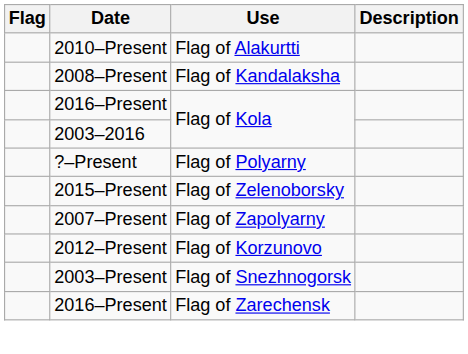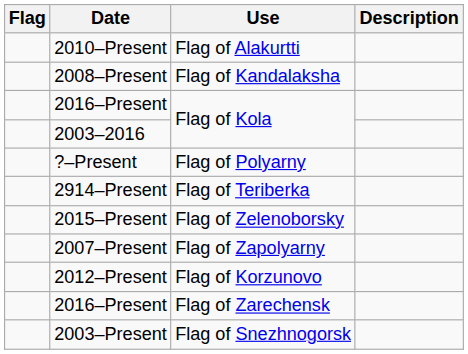 <table class="wikitable">
 <tr>
 <th>Flag</th>
 <th>Date</th>
 <th>Use</th>
 <th>Description</th>
 </tr>
 <tr>
 <td></td>
 <td>2010–Present</td>
 <td>Flag of <a href='#'>Alakurtti</a></td>
 <td></td>
 </tr>
 <tr>
 <td></td>
 <td>2008–Present</td>
 <td>Flag of <a href='#'>Kandalaksha</a></td>
 <td></td>
 </tr>
 <tr>
 <td></td>
 <td>2016–Present</td>
 <td rowspan="2">Flag of <a href='#'>Kola</a></td>
 <td></td>
 </tr>
 <tr>
 <td></td>
 <td>2003–2016</td>
 <td></td>
 </tr>
 <tr>
 <td></td>
 <td>?–Present</td>
 <td>Flag of <a href='#'>Polyarny</a></td>
 <td></td>
 </tr>
 <tr>
 <td></td>
+<td>2914–Present</td>
+<td>Flag of <a href='#'>Teriberka</a></td>
+<td></td>
+</tr>
+<tr>
+<td></td>
 <td>2015–Present</td>
 <td>Flag of <a href='#'>Zelenoborsky</a></td>
 <td></td>
 </tr>
 <tr>
 <td></td>
 <td>2007–Present</td>
 <td>Flag of <a href='#'>Zapolyarny</a></td>
 <td></td>
 </tr>
 <tr>
 <td></td>
 <td>2012–Present</td>
 <td>Flag of <a href='#'>Korzunovo</a></td>
 <td></td>
 </tr>
 <tr>
 <td></td>
+<td>2016–Present</td>
+<td>Flag of <a href='#'>Zarechensk</a></td>
+<td></td>
+</tr>
+<tr>
+<td></td>
 <td>2003–Present</td>
 <td>Flag of <a href='#'>Snezhnogorsk</a></td>
 <td></td>
 </tr>
-<tr>
-<td></td>
-<td>2016–Present</td>
-<td>Flag of <a href='#'>Zarechensk</a></td>
-<td></td>
-</tr>
 </table>
